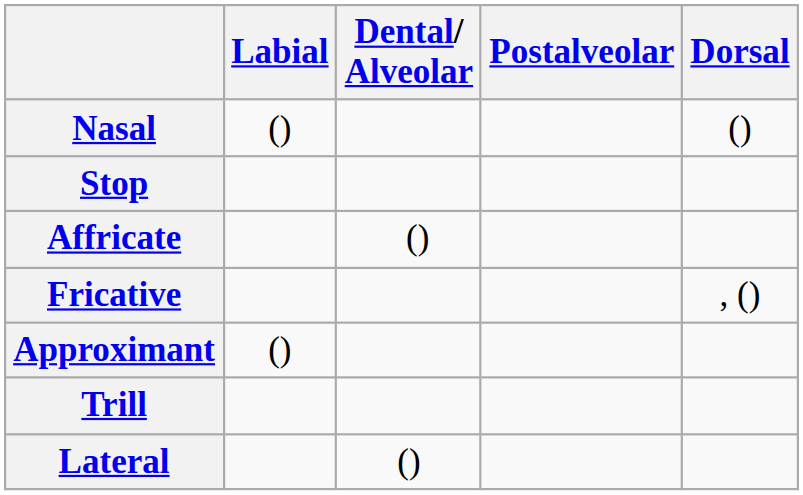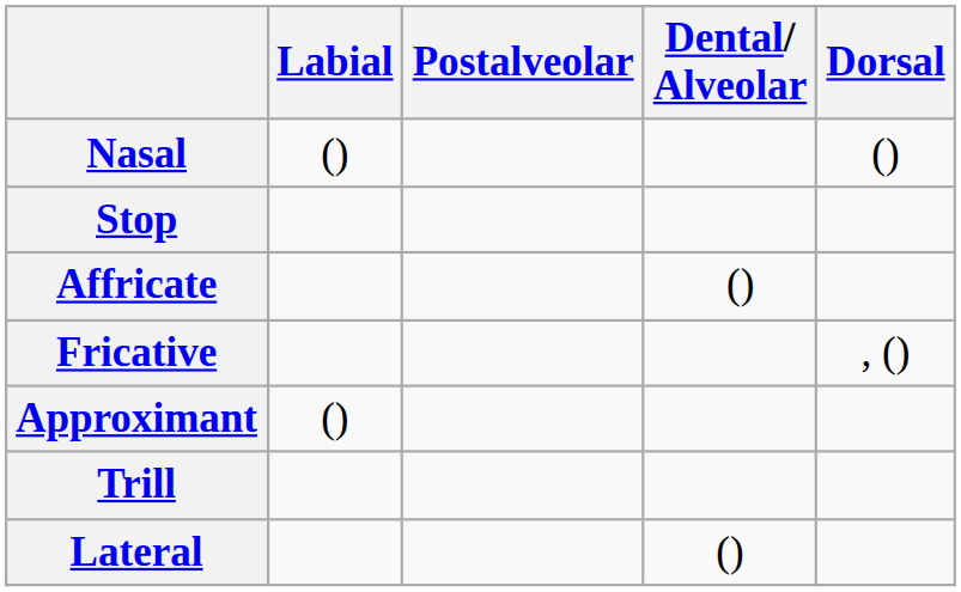 <table class="wikitable" style="text-align: center;">
 <tr>
 <th rowspan=1></th>
 <th colspan=1><a href='#'>Labial</a></th>
+<th colspan=1><a href='#'>Postalveolar</a></th>
 <th colspan=1><a href='#'>Dental</a>/<br><a href='#'>Alveolar</a></th>
-<th colspan=1><a href='#'>Postalveolar</a></th>
 <th colspan=1><a href='#'>Dorsal</a></th>
 </tr>
 <tr>
 <th><a href='#'>Nasal</a></th>
 <td> ()</td>
 <td></td>
 <td></td>
 <td>()</td>
 </tr>
 <tr>
 <th><a href='#'>Stop</a></th>
 <td>  </td>
+<td></td>
 <td>    </td>
-<td></td>
 <td>  </td>
 </tr>
 <tr>
 <th><a href='#'>Affricate</a></th>
 <td></td>
+<td colspan = 1>  </td>
 <td>  ()</td>
-<td colspan = 1>  </td>
 <td></td>
 </tr>
 <tr>
 <th rowspan=1><a href='#'>Fricative</a></th>
 <td>  </td>
+<td colspan = 1>  </td>
 <td>  </td>
-<td colspan = 1>  </td>
 <td>, ()</td>
 </tr>
 <tr>
 <th rowspan=1><a href='#'>Approximant</a></th>
 <td>()</td>
 <td></td>
 <td></td>
 <td></td>
 </tr>
 <tr>
 <th rowspan=1><a href='#'>Trill</a></th>
 <td></td>
 <td></td>
 <td></td>
 <td></td>
 </tr>
 <tr>
 <th rowspan=1><a href='#'>Lateral</a></th>
 <td></td>
+<td></td>
 <td> ()</td>
-<td></td>
 <td></td>
 </tr>
 </table>
